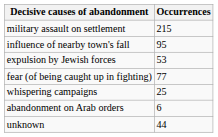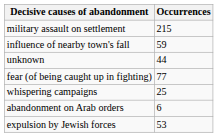 <table class="wikitable" align="right">
 <tr>
 <th>Decisive causes of abandonment</th>
 <th>Occurrences</th>
 </tr>
 <tr>
 <td>military assault on settlement</td>
 <td>215</td>
 </tr>
 <tr>
 <td>influence of nearby town's fall</td>
-<td>95</td>
+<td>59</td>
 </tr>
 <tr>
-<td>expulsion by Jewish forces</td>
-<td>53</td>
+<td>unknown</td>
+<td>44</td>
 </tr>
 <tr>
 <td>fear (of being caught up in fighting)</td>
 <td>77</td>
 </tr>
 <tr>
 <td>whispering campaigns</td>
 <td>25</td>
 </tr>
 <tr>
 <td>abandonment on Arab orders</td>
 <td>6</td>
 </tr>
 <tr>
-<td>unknown</td>
-<td>44</td>
+<td>expulsion by Jewish forces</td>
+<td>53</td>
 </tr>
 </table>
